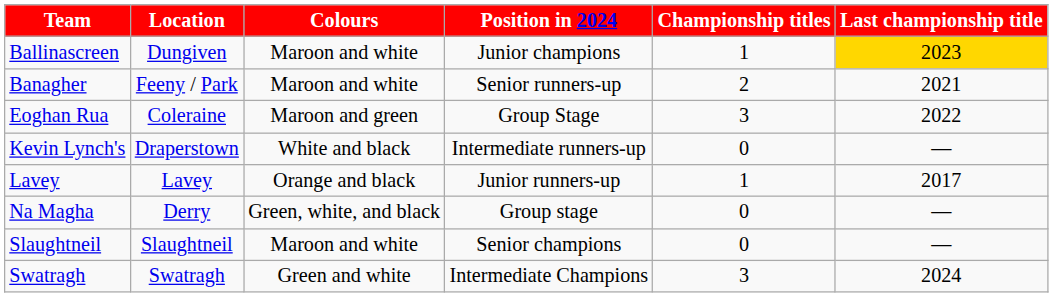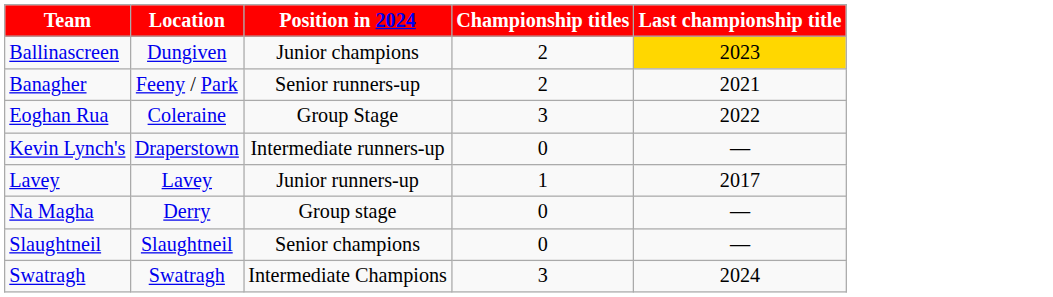 <table class="wikitable sortable" style="text-align:center">
 <tr>
 <th style="background:red;color:white">Team</th>
 <th style="background:red;color:white">Location</th>
-<th style="background:red;color:white">Colours</th>
 <th style="background:red;color:white">Position in <a href='#'>2024</a></th>
 <th style="background:red;color:white">Championship titles</th>
 <th style="background:red;color:white">Last championship title</th>
 </tr>
 <tr>
 <td style="text-align:left"> <a href='#'>Ballinascreen</a></td>
 <td><a href='#'>Dungiven</a></td>
-<td>Maroon and white</td>
 <td>Junior champions</td>
-<td>1</td>
+<td>2</td>
 <td style="background: gold;">2023</td>
 </tr>
 <tr>
 <td style="text-align:left"> <a href='#'>Banagher</a></td>
 <td><a href='#'>Feeny</a> / <a href='#'>Park</a></td>
-<td>Maroon and white</td>
 <td>Senior runners-up</td>
 <td>2</td>
 <td>2021</td>
 </tr>
 <tr>
 <td style="text-align:left"> <a href='#'>Eoghan Rua</a></td>
 <td><a href='#'>Coleraine</a></td>
-<td>Maroon and green</td>
 <td>Group Stage</td>
 <td>3</td>
 <td>2022</td>
 </tr>
 <tr>
 <td style="text-align:left"> <a href='#'>Kevin Lynch's</a></td>
 <td><a href='#'>Draperstown</a></td>
-<td>White and black</td>
 <td>Intermediate runners-up</td>
 <td>0</td>
 <td>—</td>
 </tr>
 <tr>
 <td style="text-align:left"> <a href='#'>Lavey</a></td>
 <td><a href='#'>Lavey</a></td>
-<td>Orange and black</td>
 <td>Junior runners-up</td>
 <td>1</td>
 <td>2017</td>
 </tr>
 <tr>
 <td style="text-align:left"> <a href='#'>Na Magha</a></td>
 <td><a href='#'>Derry</a></td>
-<td>Green, white, and black</td>
 <td>Group stage</td>
 <td>0</td>
 <td>—</td>
 </tr>
 <tr>
 <td style="text-align:left"> <a href='#'>Slaughtneil</a></td>
 <td><a href='#'>Slaughtneil</a></td>
-<td>Maroon and white</td>
 <td>Senior champions</td>
 <td>0</td>
 <td>—</td>
 </tr>
 <tr>
 <td style="text-align:left"> <a href='#'>Swatragh</a></td>
 <td><a href='#'>Swatragh</a></td>
-<td>Green and white</td>
 <td>Intermediate Champions</td>
 <td>3</td>
 <td>2024</td>
 </tr>
 </table>
